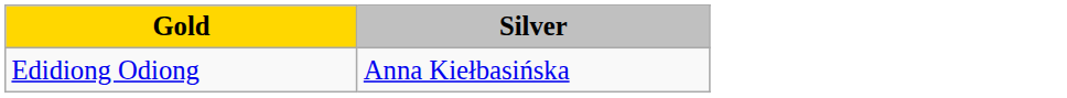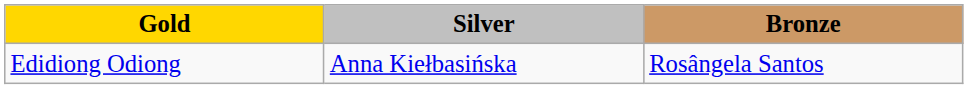 <table class="wikitable" style="text-align:left">
 <tr align="center">
 <td width=200 bgcolor=gold><strong>Gold</strong></td>
 <td width=200 bgcolor=silver><strong>Silver</strong></td>
+<td width=200 bgcolor=CC9966><strong>Bronze</strong></td>
 </tr>
 <tr>
 <td><a href='#'>Edidiong Odiong</a><br><em></em></td>
 <td><a href='#'>Anna Kiełbasińska</a><br><em></em></td>
+<td><a href='#'>Rosângela Santos</a><br><em></em></td>
 </tr>
 </table>
